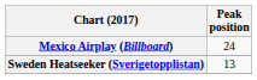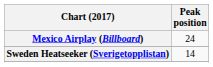 <table class="wikitable sortable plainrowheaders" style="text-align:center">
 <tr>
 <th scope="col">Chart (2017)</th>
 <th scope="col">Peak<br> position</th>
 </tr>
 <tr>
 <th scope="row"><a href='#'>Mexico Airplay</a> (<em><a href='#'>Billboard</a></em>)</th>
 <td>24</td>
 </tr>
 <tr>
 </tr>
 <tr>
 <th scope="row">Sweden Heatseeker (<a href='#'>Sverigetopplistan</a>)</th>
-<td>13</td>
+<td>14</td>
 </tr>
 <tr>
 </tr>
 <tr>
 </tr>
 </table>
